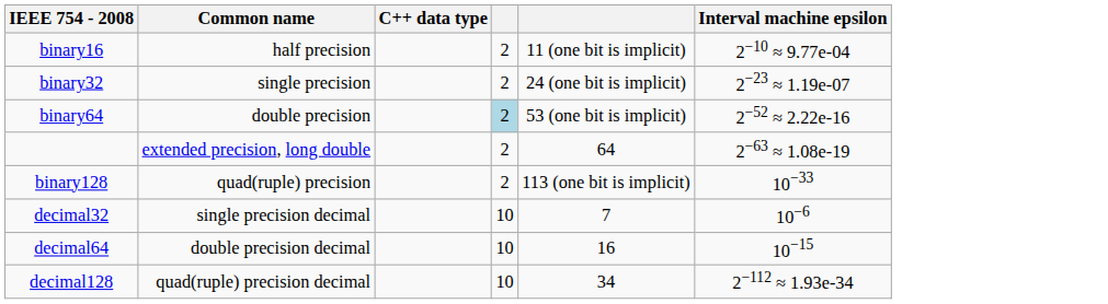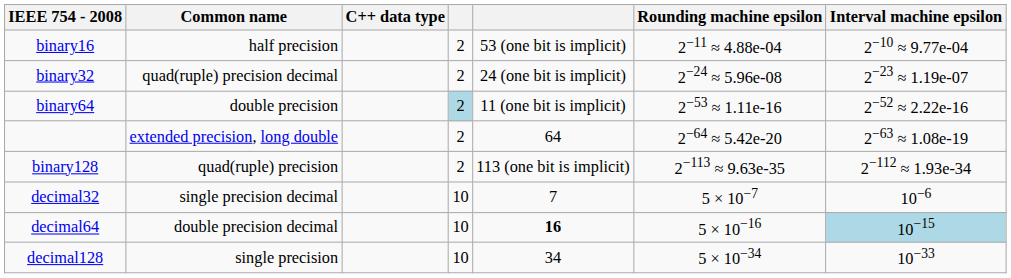 <table class="wikitable">
 <tr>
 <th>IEEE 754 - 2008</th>
 <th>Common name</th>
 <th>C++ data type</th>
 <th></th>
 <th></th>
+<th>Rounding machine epsilon</th>
 <th>Interval machine epsilon</th>
 </tr>
 <tr>
 <td align="center"><a href='#'>binary16</a></td>
 <td align="right">half precision</td>
 <td></td>
 <td align="center">2</td>
-<td align="center">11 (one bit is implicit)</td>
+<td align="center">53 (one bit is implicit)</td>
+<td align="center">2<sup>−11</sup> ≈ 4.88e-04</td>
 <td align="center">2<sup>−10</sup> ≈ 9.77e-04</td>
 </tr>
 <tr>
 <td align="center"><a href='#'>binary32</a></td>
-<td align="right">single precision</td>
+<td align="right">quad(ruple) precision decimal</td>
 <td align="center"></td>
 <td align="center">2</td>
 <td align="center">24 (one bit is implicit)</td>
+<td align="center">2<sup>−24</sup> ≈ 5.96e-08</td>
 <td align="center">2<sup>−23</sup> ≈ 1.19e-07</td>
 </tr>
 <tr>
 <td align="center"><a href='#'>binary64</a></td>
 <td align="right">double precision</td>
 <td align="center"></td>
 <td align="center" style="background: lightblue;">2</td>
-<td align="center">53 (one bit is implicit)</td>
+<td align="center">11 (one bit is implicit)</td>
+<td align="center">2<sup>−53</sup> ≈ 1.11e-16</td>
 <td align="center">2<sup>−52</sup> ≈ 2.22e-16</td>
 </tr>
 <tr>
 <td align="center"></td>
 <td align="right"><a href='#'>extended precision</a>, <a href='#'>long double</a></td>
 <td align="center"></td>
 <td align="center">2</td>
 <td align="center">64</td>
+<td align="center">2<sup>−64</sup> ≈ 5.42e-20</td>
 <td align="center">2<sup>−63</sup> ≈ 1.08e-19</td>
 </tr>
 <tr>
 <td align="center"><a href='#'>binary128</a></td>
 <td align="right">quad(ruple) precision</td>
 <td align="center"></td>
 <td align="center">2</td>
 <td align="center">113 (one bit is implicit)</td>
-<td align="center">10<sup>−33</sup></td>
+<td align="center">2<sup>−113</sup> ≈ 9.63e-35</td>
+<td align="center">2<sup>−112</sup> ≈ 1.93e-34</td>
 </tr>
 <tr>
 <td align="center"><a href='#'>decimal32</a></td>
 <td align="right">single precision decimal</td>
 <td align="center"></td>
 <td align="center">10</td>
 <td align="center">7</td>
+<td align="center">5 × 10<sup>−7</sup></td>
 <td align="center">10<sup>−6</sup></td>
 </tr>
 <tr>
 <td align="center"><a href='#'>decimal64</a></td>
 <td align="right">double precision decimal</td>
 <td align="center"></td>
 <td align="center">10</td>
-<td align="center">16</td>
-<td align="center">10<sup>−15</sup></td>
+<td align="center"><strong>16</strong></td>
+<td align="center">5 × 10<sup>−16</sup></td>
+<td align="center" style="background: lightblue;">10<sup>−15</sup></td>
 </tr>
 <tr>
 <td align="center"><a href='#'>decimal128</a></td>
-<td align="right">quad(ruple) precision decimal</td>
+<td align="right">single precision</td>
 <td align="center"></td>
 <td align="center">10</td>
 <td align="center">34</td>
-<td align="center">2<sup>−112</sup> ≈ 1.93e-34</td>
+<td align="center">5 × 10<sup>−34</sup></td>
+<td align="center">10<sup>−33</sup></td>
 </tr>
 </table>
